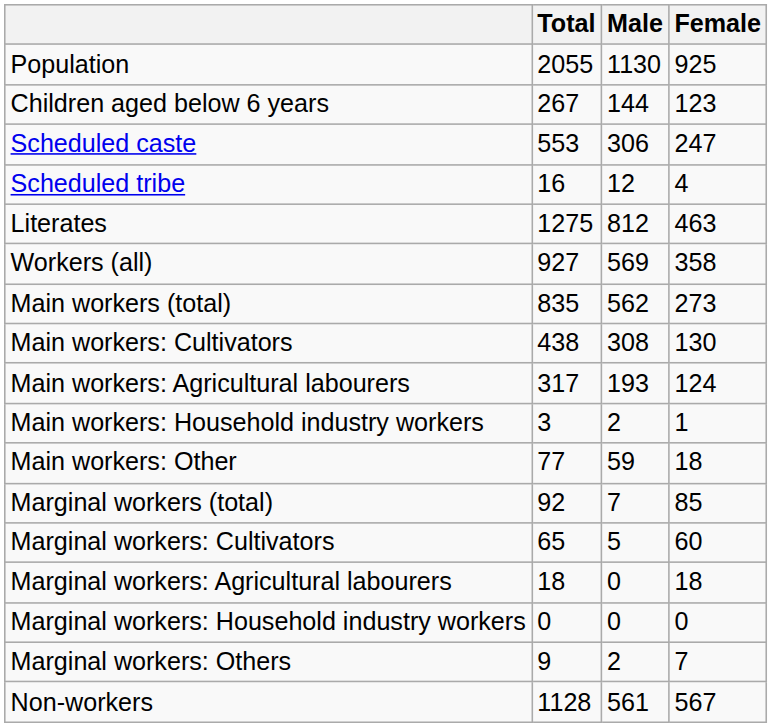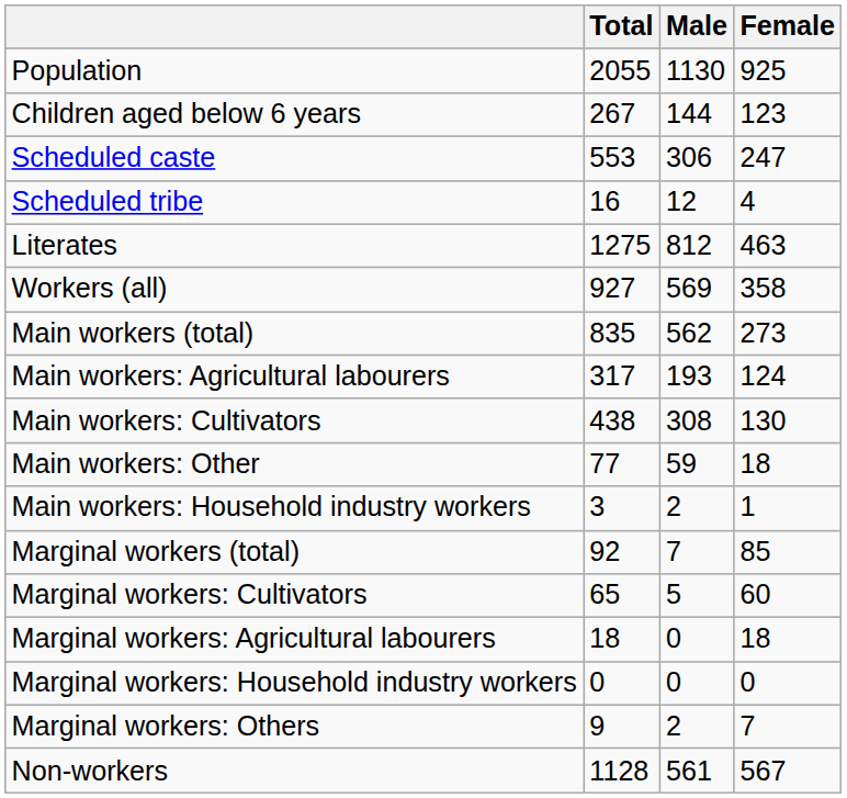 <table class="wikitable sortable">
 <tr>
 <th></th>
 <th>Total</th>
 <th>Male</th>
 <th>Female</th>
 </tr>
 <tr>
 <td>Population</td>
 <td>2055</td>
 <td>1130</td>
 <td>925</td>
 </tr>
 <tr>
 <td>Children aged below 6 years</td>
 <td>267</td>
 <td>144</td>
 <td>123</td>
 </tr>
 <tr>
 <td><a href='#'>Scheduled caste</a></td>
 <td>553</td>
 <td>306</td>
 <td>247</td>
 </tr>
 <tr>
 <td><a href='#'>Scheduled tribe</a></td>
 <td>16</td>
 <td>12</td>
 <td>4</td>
 </tr>
 <tr>
 <td>Literates</td>
 <td>1275</td>
 <td>812</td>
 <td>463</td>
 </tr>
 <tr>
 <td>Workers (all)</td>
 <td>927</td>
 <td>569</td>
 <td>358</td>
 </tr>
 <tr>
 <td>Main workers (total)</td>
 <td>835</td>
 <td>562</td>
 <td>273</td>
 </tr>
 <tr>
+<td>Main workers: Agricultural labourers</td>
+<td>317</td>
+<td>193</td>
+<td>124</td>
+</tr>
+<tr>
 <td>Main workers: Cultivators</td>
 <td>438</td>
 <td>308</td>
 <td>130</td>
 </tr>
 <tr>
-<td>Main workers: Agricultural labourers</td>
-<td>317</td>
-<td>193</td>
-<td>124</td>
+<td>Main workers: Other</td>
+<td>77</td>
+<td>59</td>
+<td>18</td>
 </tr>
 <tr>
 <td>Main workers: Household industry workers</td>
 <td>3</td>
 <td>2</td>
 <td>1</td>
-</tr>
-<tr>
-<td>Main workers: Other</td>
-<td>77</td>
-<td>59</td>
-<td>18</td>
 </tr>
 <tr>
 <td>Marginal workers (total)</td>
 <td>92</td>
 <td>7</td>
 <td>85</td>
 </tr>
 <tr>
 <td>Marginal workers: Cultivators</td>
 <td>65</td>
 <td>5</td>
 <td>60</td>
 </tr>
 <tr>
 <td>Marginal workers: Agricultural labourers</td>
 <td>18</td>
 <td>0</td>
 <td>18</td>
 </tr>
 <tr>
 <td>Marginal workers: Household industry workers</td>
 <td>0</td>
 <td>0</td>
 <td>0</td>
 </tr>
 <tr>
 <td>Marginal workers: Others</td>
 <td>9</td>
 <td>2</td>
 <td>7</td>
 </tr>
 <tr>
 <td>Non-workers</td>
 <td>1128</td>
 <td>561</td>
 <td>567</td>
 </tr>
 </table>
